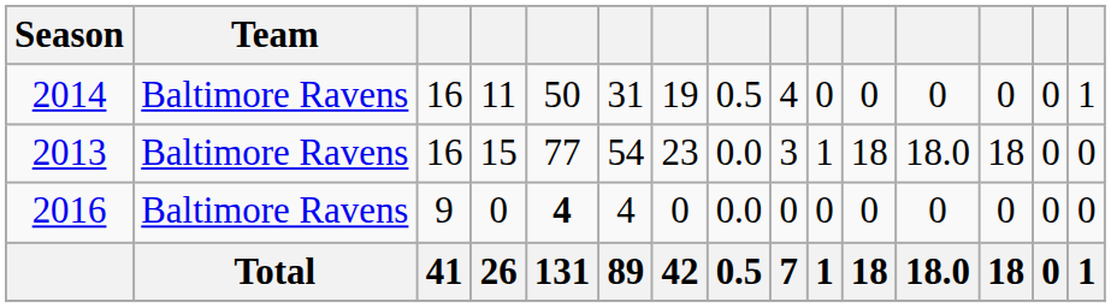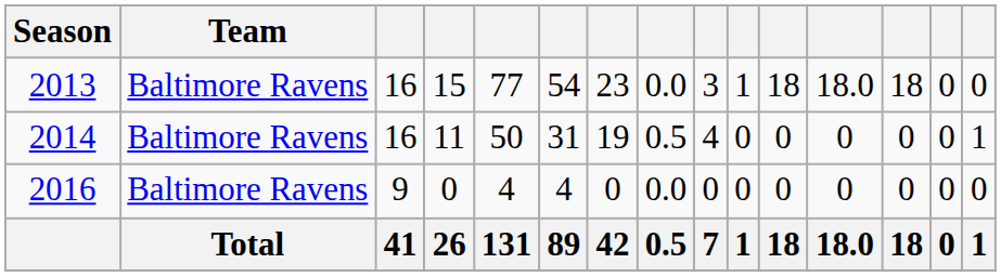 <table class="wikitable" style="text-align:center;">
 <tr>
 <th>Season</th>
 <th>Team</th>
 <th></th>
 <th></th>
 <th></th>
 <th></th>
 <th></th>
 <th></th>
 <th></th>
 <th></th>
 <th></th>
 <th></th>
 <th></th>
 <th></th>
 <th></th>
 </tr>
 <tr>
+<td><a href='#'>2013</a></td>
+<td><a href='#'>Baltimore Ravens</a></td>
+<td>16</td>
+<td>15</td>
+<td>77</td>
+<td>54</td>
+<td>23</td>
+<td>0.0</td>
+<td>3</td>
+<td>1</td>
+<td>18</td>
+<td>18.0</td>
+<td>18</td>
+<td>0</td>
+<td>0</td>
+</tr>
+<tr>
 <td><a href='#'>2014</a></td>
 <td><a href='#'>Baltimore Ravens</a></td>
 <td>16</td>
 <td>11</td>
 <td>50</td>
 <td>31</td>
 <td>19</td>
 <td>0.5</td>
 <td>4</td>
 <td>0</td>
 <td>0</td>
 <td>0</td>
 <td>0</td>
 <td>0</td>
 <td>1</td>
 </tr>
 <tr>
-<td><a href='#'>2013</a></td>
-<td><a href='#'>Baltimore Ravens</a></td>
-<td>16</td>
-<td>15</td>
-<td>77</td>
-<td>54</td>
-<td>23</td>
-<td>0.0</td>
-<td>3</td>
-<td>1</td>
-<td>18</td>
-<td>18.0</td>
-<td>18</td>
-<td>0</td>
-<td>0</td>
-</tr>
-<tr>
 <td><a href='#'>2016</a></td>
 <td><a href='#'>Baltimore Ravens</a></td>
 <td>9</td>
 <td>0</td>
-<td><strong>4</strong></td>
+<td>4</td>
 <td>4</td>
 <td>0</td>
 <td>0.0</td>
 <td>0</td>
 <td>0</td>
 <td>0</td>
 <td>0</td>
 <td>0</td>
 <td>0</td>
 <td>0</td>
 </tr>
 <tr>
 <th></th>
 <th>Total</th>
 <th>41</th>
 <th>26</th>
 <th>131</th>
 <th>89</th>
 <th>42</th>
 <th>0.5</th>
 <th>7</th>
 <th>1</th>
 <th>18</th>
 <th>18.0</th>
 <th>18</th>
 <th>0</th>
 <th 1>1</th>
 </tr>
 <tr>
 </tr>
 </table>
